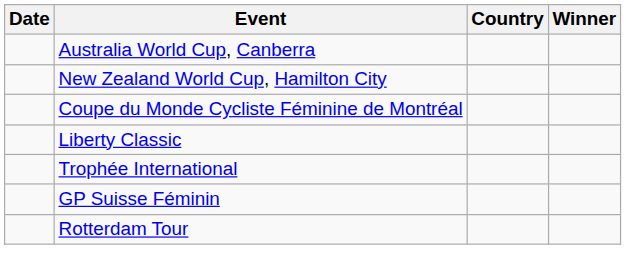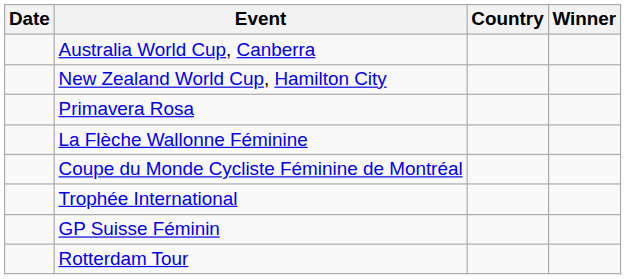 <table class="wikitable sortable">
 <tr>
 <th>Date</th>
 <th>Event</th>
 <th>Country</th>
 <th>Winner</th>
 </tr>
 <tr>
 <td></td>
 <td><a href='#'>Australia World Cup</a>, <a href='#'>Canberra</a></td>
 <td></td>
 <td></td>
 </tr>
 <tr>
 <td></td>
 <td><a href='#'>New Zealand World Cup</a>, <a href='#'>Hamilton City</a></td>
 <td></td>
 <td></td>
 </tr>
 <tr>
 <td></td>
-<td><a href='#'>Coupe du Monde Cycliste Féminine de Montréal</a></td>
+<td><a href='#'>Primavera Rosa</a></td>
 <td></td>
 <td></td>
 </tr>
 <tr>
 <td></td>
-<td><a href='#'>Liberty Classic</a></td>
+<td><a href='#'>La Flèche Wallonne Féminine</a></td>
+<td></td>
+<td></td>
+</tr>
+<tr>
+<td></td>
+<td><a href='#'>Coupe du Monde Cycliste Féminine de Montréal</a></td>
 <td></td>
 <td></td>
 </tr>
 <tr>
 <td></td>
 <td><a href='#'>Trophée International</a></td>
 <td></td>
 <td></td>
 </tr>
 <tr>
 <td></td>
 <td><a href='#'>GP Suisse Féminin</a></td>
 <td></td>
 <td></td>
 </tr>
 <tr>
 <td></td>
 <td><a href='#'>Rotterdam Tour</a></td>
 <td></td>
 <td></td>
 </tr>
 </table>
